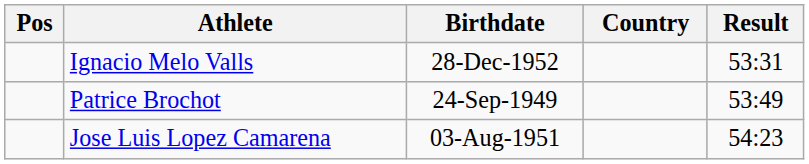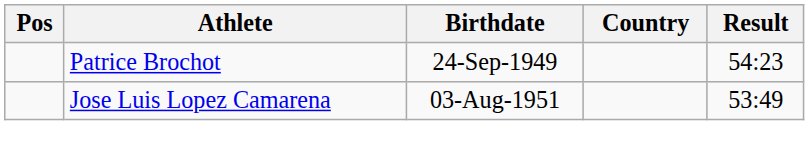 <table class="wikitable"  style="text-align:center; width:60%;">
 <tr>
 <th>Pos</th>
 <th>Athlete</th>
 <th>Birthdate</th>
 <th>Country</th>
 <th>Result</th>
 </tr>
 <tr>
 <td align=center></td>
-<td align=left><a href='#'>Ignacio Melo Valls</a></td>
-<td>28-Dec-1952</td>
-<td align=left></td>
-<td>53:31</td>
-</tr>
-<tr>
-<td align=center></td>
 <td align=left><a href='#'>Patrice Brochot</a></td>
 <td>24-Sep-1949</td>
 <td align=left></td>
-<td>53:49</td>
+<td>54:23</td>
 </tr>
 <tr>
 <td align=center></td>
 <td align=left><a href='#'>Jose Luis Lopez Camarena</a></td>
 <td>03-Aug-1951</td>
 <td align=left></td>
-<td>54:23</td>
+<td>53:49</td>
 </tr>
 </table>
